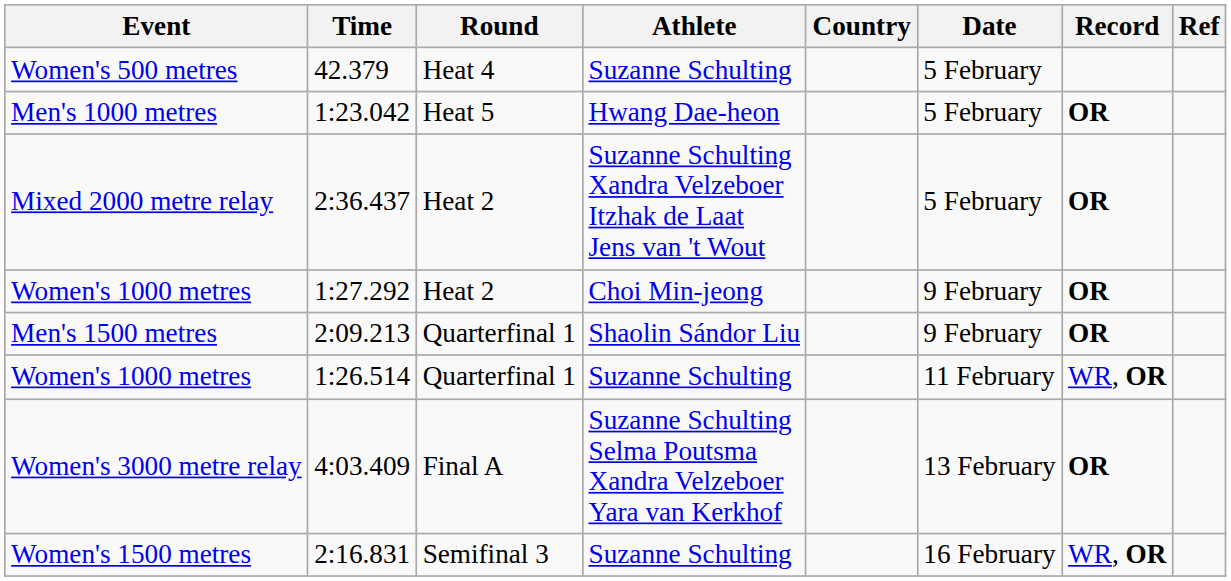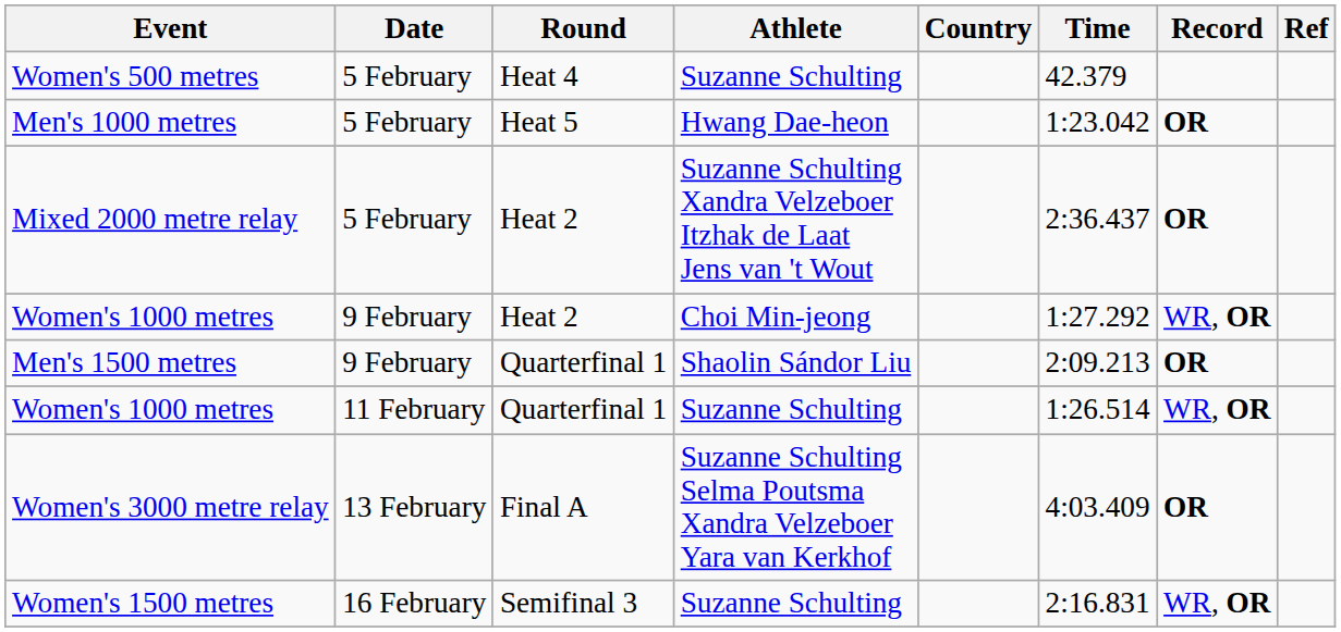 <table class="wikitable">
 <tr>
 <th>Event</th>
-<th>Time</th>
+<th>Date</th>
 <th>Round</th>
 <th>Athlete</th>
 <th>Country</th>
-<th>Date</th>
+<th>Time</th>
 <th>Record</th>
 <th>Ref</th>
 </tr>
 <tr>
 <td><a href='#'>Women's 500 metres</a></td>
-<td>42.379</td>
+<td>5 February</td>
 <td>Heat 4</td>
 <td><a href='#'>Suzanne Schulting</a></td>
 <td></td>
-<td>5 February</td>
+<td>42.379</td>
 <td></td>
 <td></td>
 </tr>
 <tr>
 <td><a href='#'>Men's 1000 metres</a></td>
-<td>1:23.042</td>
+<td>5 February</td>
 <td>Heat 5</td>
 <td><a href='#'>Hwang Dae-heon</a></td>
 <td></td>
-<td>5 February</td>
+<td>1:23.042</td>
 <td><strong>OR</strong></td>
 <td></td>
 </tr>
 <tr>
 <td><a href='#'>Mixed 2000 metre relay</a></td>
-<td>2:36.437</td>
+<td>5 February</td>
 <td>Heat 2</td>
 <td><a href='#'>Suzanne Schulting</a><br><a href='#'>Xandra Velzeboer</a><br><a href='#'>Itzhak de Laat</a><br><a href='#'>Jens van 't Wout</a></td>
 <td></td>
-<td>5 February</td>
+<td>2:36.437</td>
 <td><strong>OR</strong></td>
 <td></td>
 </tr>
 <tr>
 <td><a href='#'>Women's 1000 metres</a></td>
-<td>1:27.292</td>
+<td>9 February</td>
 <td>Heat 2</td>
 <td><a href='#'>Choi Min-jeong</a></td>
 <td></td>
-<td>9 February</td>
-<td><strong>OR</strong></td>
+<td>1:27.292</td>
+<td><a href='#'>WR</a>, <strong>OR</strong></td>
 <td></td>
 </tr>
 <tr>
 <td><a href='#'>Men's 1500 metres</a></td>
-<td>2:09.213</td>
+<td>9 February</td>
 <td>Quarterfinal 1</td>
 <td><a href='#'>Shaolin Sándor Liu</a></td>
 <td></td>
-<td>9 February</td>
+<td>2:09.213</td>
 <td><strong>OR</strong></td>
 <td></td>
 </tr>
 <tr>
 <td><a href='#'>Women's 1000 metres</a></td>
-<td>1:26.514</td>
+<td>11 February</td>
 <td>Quarterfinal 1</td>
 <td><a href='#'>Suzanne Schulting</a></td>
 <td></td>
-<td>11 February</td>
+<td>1:26.514</td>
 <td><a href='#'>WR</a>, <strong>OR</strong></td>
 <td></td>
 </tr>
 <tr>
 <td><a href='#'>Women's 3000 metre relay</a></td>
-<td>4:03.409</td>
+<td>13 February</td>
 <td>Final A</td>
 <td><a href='#'>Suzanne Schulting</a><br><a href='#'>Selma Poutsma</a><br><a href='#'>Xandra Velzeboer</a><br><a href='#'>Yara van Kerkhof</a></td>
 <td></td>
-<td>13 February</td>
+<td>4:03.409</td>
 <td><strong>OR</strong></td>
 <td></td>
 </tr>
 <tr>
 <td><a href='#'>Women's 1500 metres</a></td>
-<td>2:16.831</td>
+<td>16 February</td>
 <td>Semifinal 3</td>
 <td><a href='#'>Suzanne Schulting</a></td>
 <td></td>
-<td>16 February</td>
+<td>2:16.831</td>
 <td><a href='#'>WR</a>, <strong>OR</strong></td>
 <td></td>
 </tr>
 </table>
